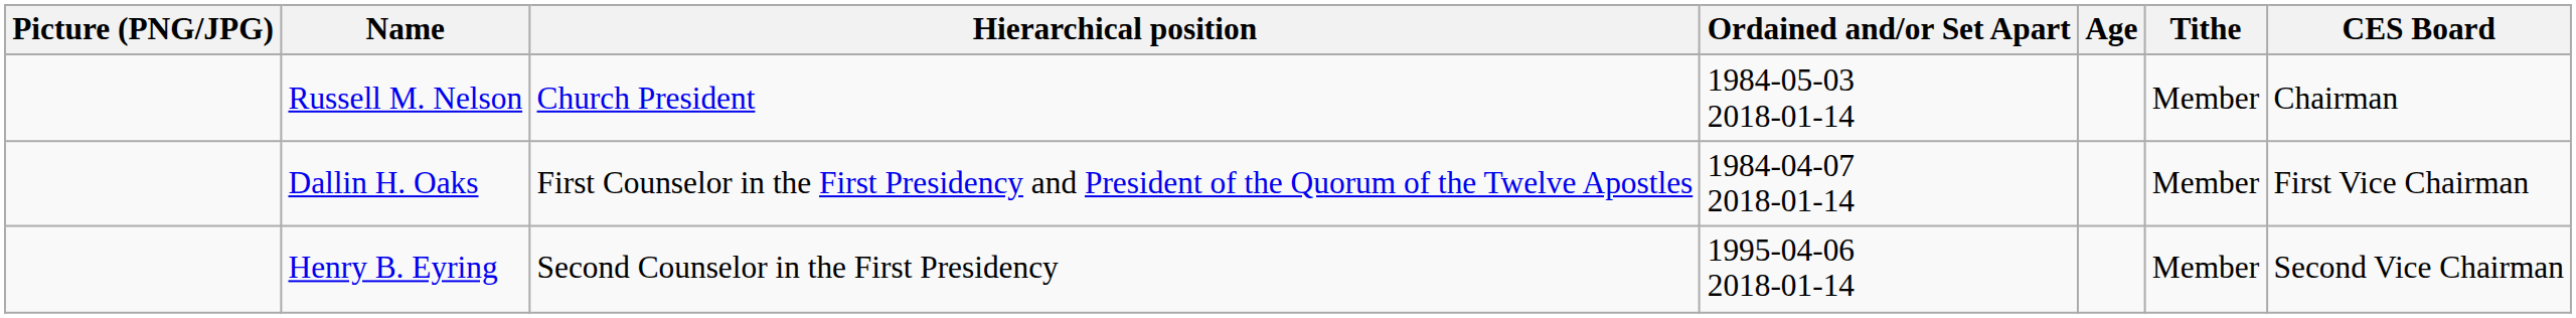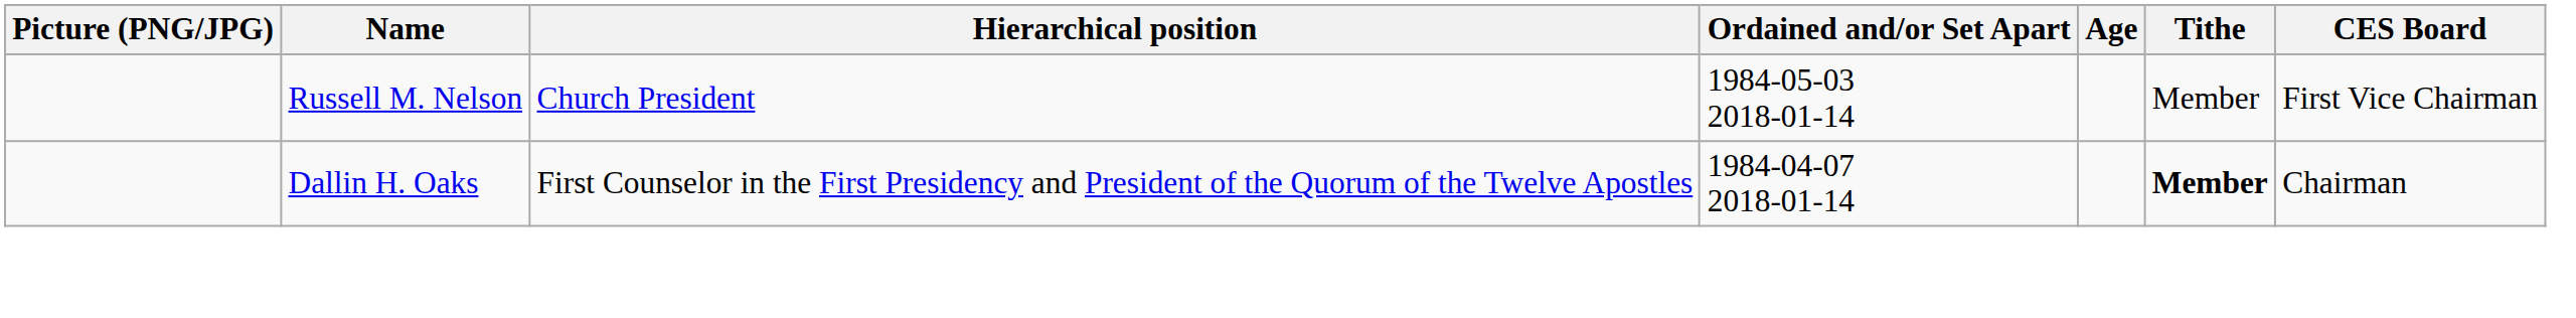 <table class="wikitable sortable">
 <tr>
 <th>Picture (PNG/JPG)</th>
 <th>Name</th>
 <th>Hierarchical position</th>
 <th>Ordained and/or Set Apart</th>
 <th>Age</th>
 <th>Tithe</th>
 <th>CES Board</th>
 </tr>
 <tr>
 <td></td>
 <td><a href='#'>Russell M. Nelson</a></td>
 <td><a href='#'>Church President</a></td>
 <td>1984-05-03<br>2018-01-14</td>
 <td></td>
 <td>Member</td>
-<td>Chairman</td>
+<td>First Vice Chairman</td>
 </tr>
 <tr>
 <td></td>
 <td><a href='#'>Dallin H. Oaks</a></td>
 <td>First Counselor in the <a href='#'>First Presidency</a> and <a href='#'>President of the Quorum of the Twelve Apostles</a></td>
 <td>1984-04-07<br>2018-01-14</td>
 <td></td>
-<td>Member</td>
-<td>First Vice Chairman</td>
-</tr>
-<tr>
-<td></td>
-<td><a href='#'>Henry B. Eyring</a></td>
-<td>Second Counselor in the First Presidency</td>
-<td>1995-04-06<br>2018-01-14</td>
-<td></td>
-<td>Member</td>
-<td>Second Vice Chairman</td>
+<td><strong>Member</strong></td>
+<td>Chairman</td>
 </tr>
 </table>
